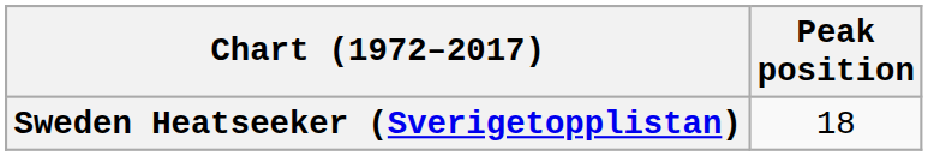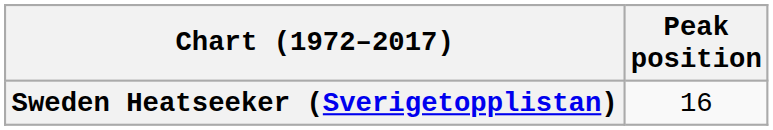 <table class="wikitable sortable plainrowheaders" style="text-align:center">
 <tr>
 <th scope="col">Chart (1972–2017)</th>
 <th scope="col">Peak<br>position</th>
 </tr>
 <tr>
 <th scope="row">Sweden Heatseeker (<a href='#'>Sverigetopplistan</a>)</th>
-<td style="text-align:center;">18</td>
+<td style="text-align:center;">16</td>
 </tr>
 </table>
